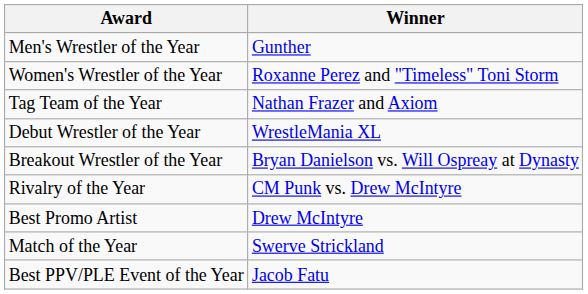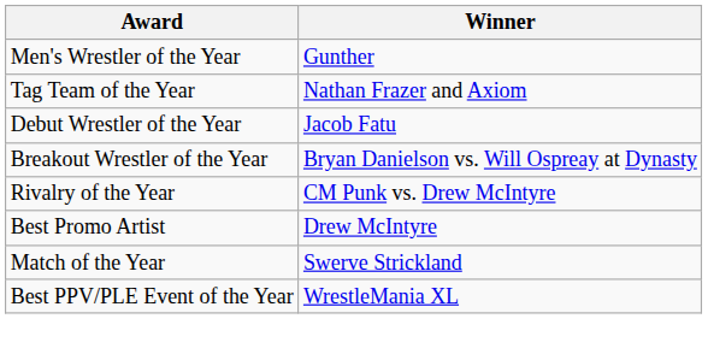 <table class="wikitable">
 <tr>
 <th>Award</th>
 <th>Winner</th>
 </tr>
 <tr>
 <td>Men's Wrestler of the Year</td>
 <td><a href='#'>Gunther</a></td>
 </tr>
 <tr>
-<td>Women's Wrestler of the Year</td>
-<td><a href='#'>Roxanne Perez</a> and <a href='#'>"Timeless" Toni Storm</a></td>
-</tr>
-<tr>
 <td>Tag Team of the Year</td>
 <td><a href='#'>Nathan Frazer</a> and <a href='#'>Axiom</a></td>
 </tr>
 <tr>
 <td>Debut Wrestler of the Year</td>
-<td><a href='#'>WrestleMania XL</a></td>
+<td><a href='#'>Jacob Fatu</a></td>
 </tr>
 <tr>
 <td>Breakout Wrestler of the Year</td>
 <td><a href='#'>Bryan Danielson</a> vs. <a href='#'>Will Ospreay</a> at <a href='#'>Dynasty</a></td>
 </tr>
 <tr>
 <td>Rivalry of the Year</td>
 <td><a href='#'>CM Punk</a> vs. <a href='#'>Drew McIntyre</a></td>
 </tr>
 <tr>
 <td>Best Promo Artist</td>
 <td><a href='#'>Drew McIntyre</a></td>
 </tr>
 <tr>
 <td>Match of the Year</td>
 <td><a href='#'>Swerve Strickland</a></td>
 </tr>
 <tr>
 <td>Best PPV/PLE Event of the Year</td>
-<td><a href='#'>Jacob Fatu</a></td>
+<td><a href='#'>WrestleMania XL</a></td>
 </tr>
 </table>
